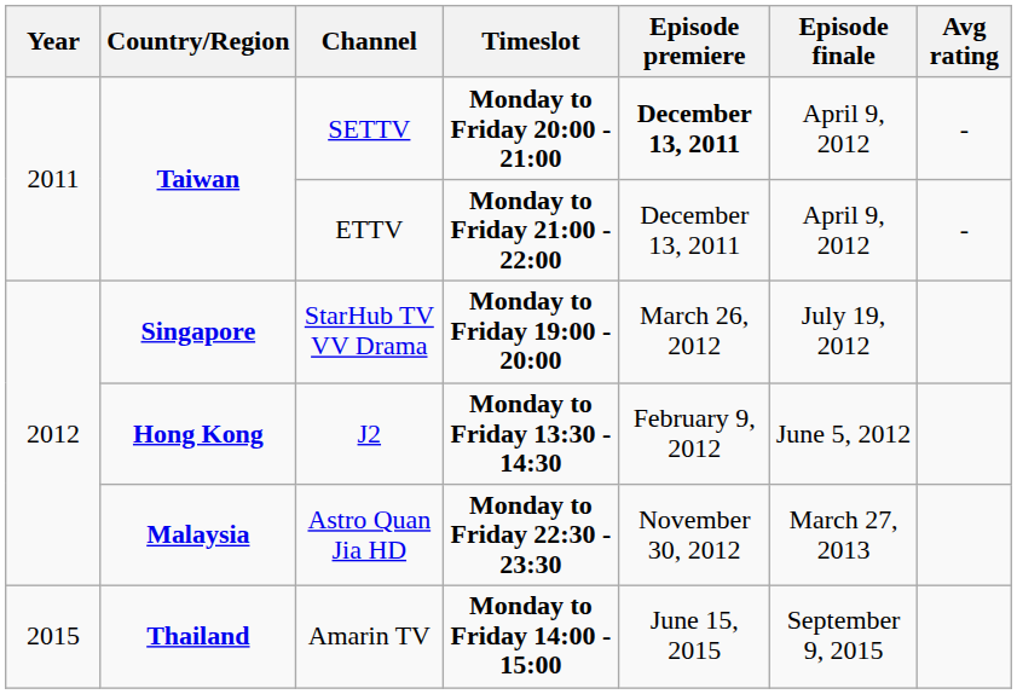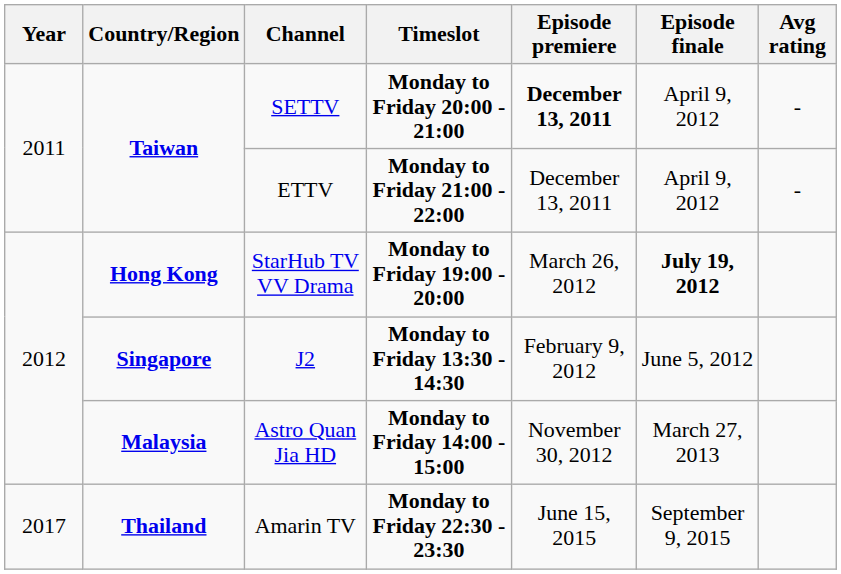 <table class="wikitable">
 <tr>
 <th style="width:50px;">Year</th>
 <th>Country/Region</th>
 <th>Channel</th>
 <th>Timeslot</th>
 <th>Episode premiere</th>
 <th>Episode finale</th>
 <th>Avg rating</th>
 </tr>
 <tr style="background: #f9f9f9; text-align: center;">
 <td rowspan=2>2011</td>
 <th style="background: #f9f9f9;" rowspan="2"><a href='#'>Taiwan</a></th>
 <td><a href='#'>SETTV</a></td>
 <td><strong>Monday to Friday 20:00 - 21:00</strong></td>
 <td><strong>December 13, 2011</strong></td>
 <td>April 9, 2012</td>
 <td>-</td>
 </tr>
 <tr style="background: #f9f9f9; text-align: center;">
 <td>ETTV</td>
 <td><strong>Monday to Friday 21:00 - 22:00</strong></td>
 <td>December 13, 2011</td>
 <td>April 9, 2012</td>
 <td>-</td>
 </tr>
 <tr style="background: #f9f9f9; text-align: center;">
 <td rowspan=3>2012</td>
-<th style="background: #f9f9f9; text-align: center;"><a href='#'>Singapore</a></th>
+<th style="background: #f9f9f9; text-align: center;"><a href='#'>Hong Kong</a></th>
 <td><a href='#'>StarHub TV</a> <a href='#'>VV Drama</a></td>
 <td><strong>Monday to Friday 19:00 - 20:00</strong></td>
 <td>March 26, 2012</td>
-<td>July 19, 2012</td>
+<td><strong>July 19, 2012</strong></td>
 <td></td>
 </tr>
 <tr style="background: #f9f9f9; text-align: center;">
-<th style="background: #f9f9f9; text-align: center;"><a href='#'>Hong Kong</a></th>
+<th style="background: #f9f9f9; text-align: center;"><a href='#'>Singapore</a></th>
 <td><a href='#'>J2</a></td>
 <td><strong>Monday to Friday 13:30 - 14:30</strong></td>
 <td>February 9, 2012</td>
 <td>June 5, 2012</td>
 <td></td>
 </tr>
 <tr style="background: #f9f9f9; text-align: center;">
 <th style="background: #f9f9f9; text-align: center;"><a href='#'>Malaysia</a></th>
 <td><a href='#'>Astro Quan Jia HD</a></td>
-<td><strong>Monday to Friday 22:30 - 23:30</strong></td>
+<td><strong>Monday to Friday 14:00 - 15:00</strong></td>
 <td>November 30, 2012</td>
 <td>March 27, 2013</td>
 <td></td>
 </tr>
 <tr style="background: #f9f9f9; text-align: center;">
-<td rowspan=1>2015</td>
+<td rowspan=1>2017</td>
 <th style="background: #f9f9f9;" rowspan="2"><a href='#'>Thailand</a></th>
 <td>Amarin TV</td>
-<td><strong>Monday to Friday 14:00 - 15:00</strong></td>
+<td><strong>Monday to Friday 22:30 - 23:30</strong></td>
 <td>June 15, 2015</td>
 <td>September 9, 2015</td>
 <td></td>
 </tr>
 </table>
